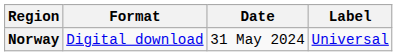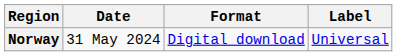 <table class="wikitable plainrowheaders">
 <tr>
 <th scope="col">Region</th>
+<th scope="col">Date</th>
 <th scope="col">Format</th>
-<th scope="col">Date</th>
 <th scope="col">Label</th>
 </tr>
 <tr>
 <th scope="row">Norway</th>
+<td>31 May 2024</td>
 <td><a href='#'>Digital download</a></td>
-<td>31 May 2024</td>
 <td><a href='#'>Universal</a></td>
 </tr>
 </table>
